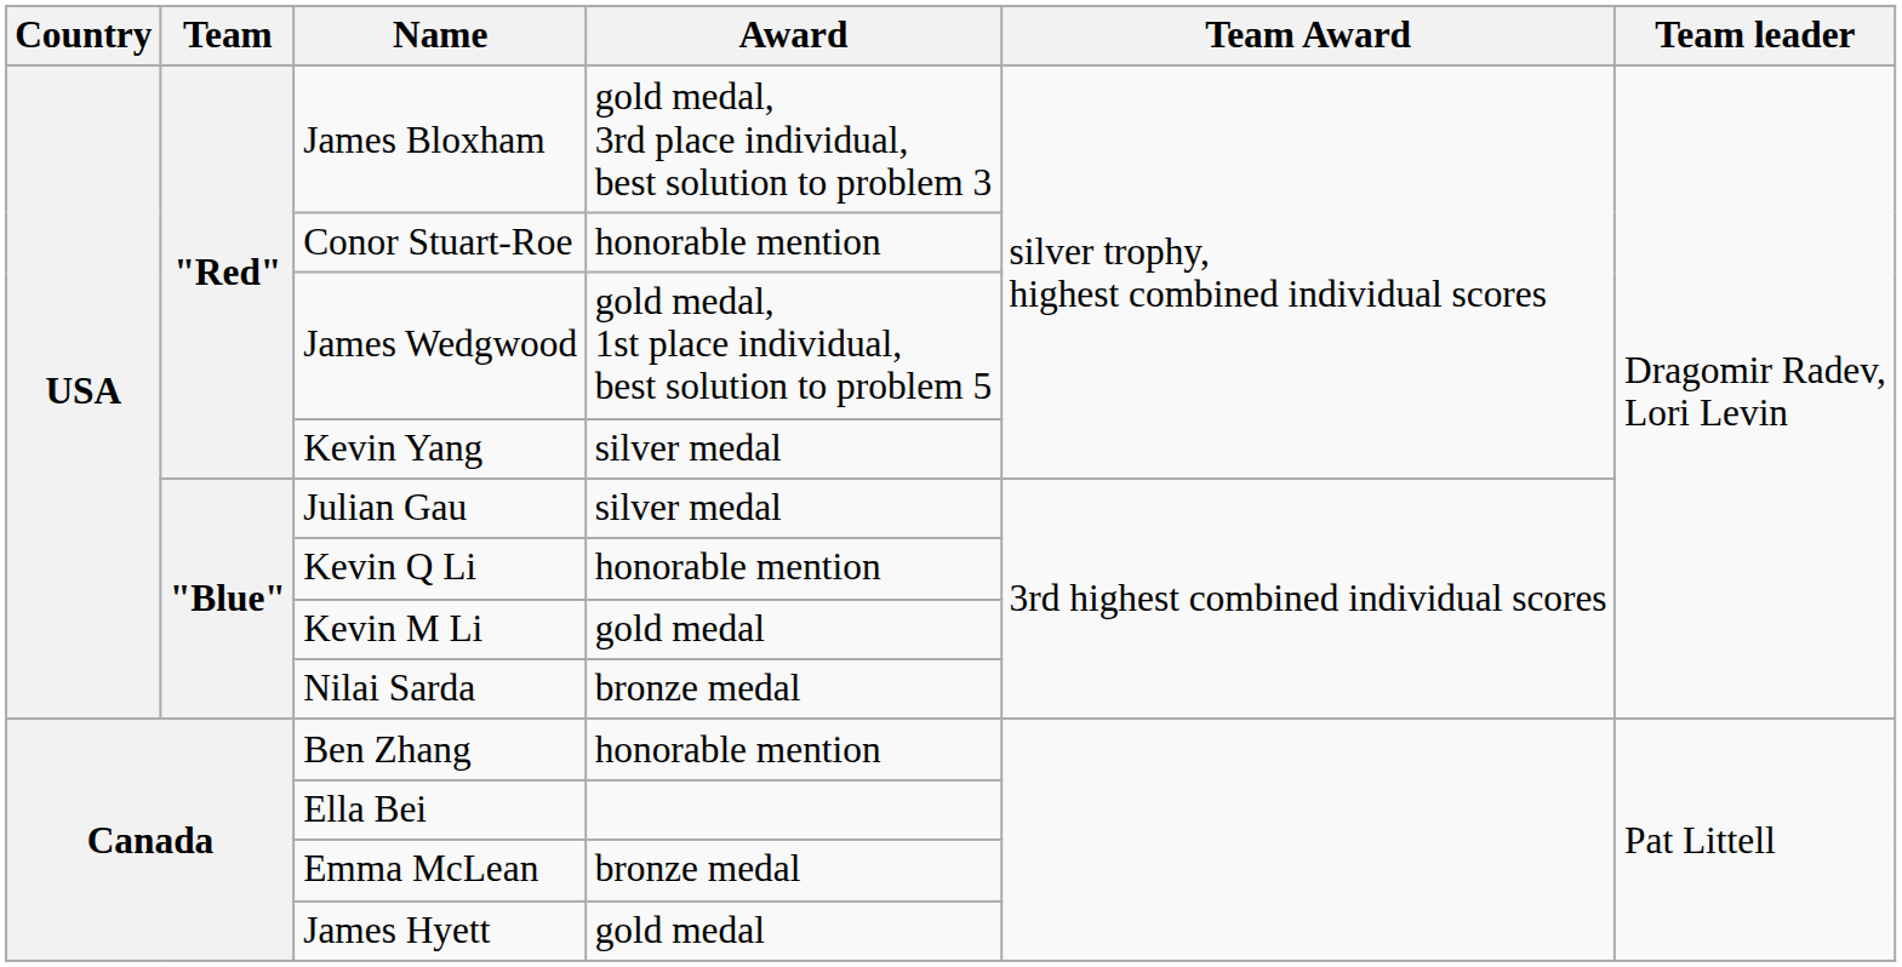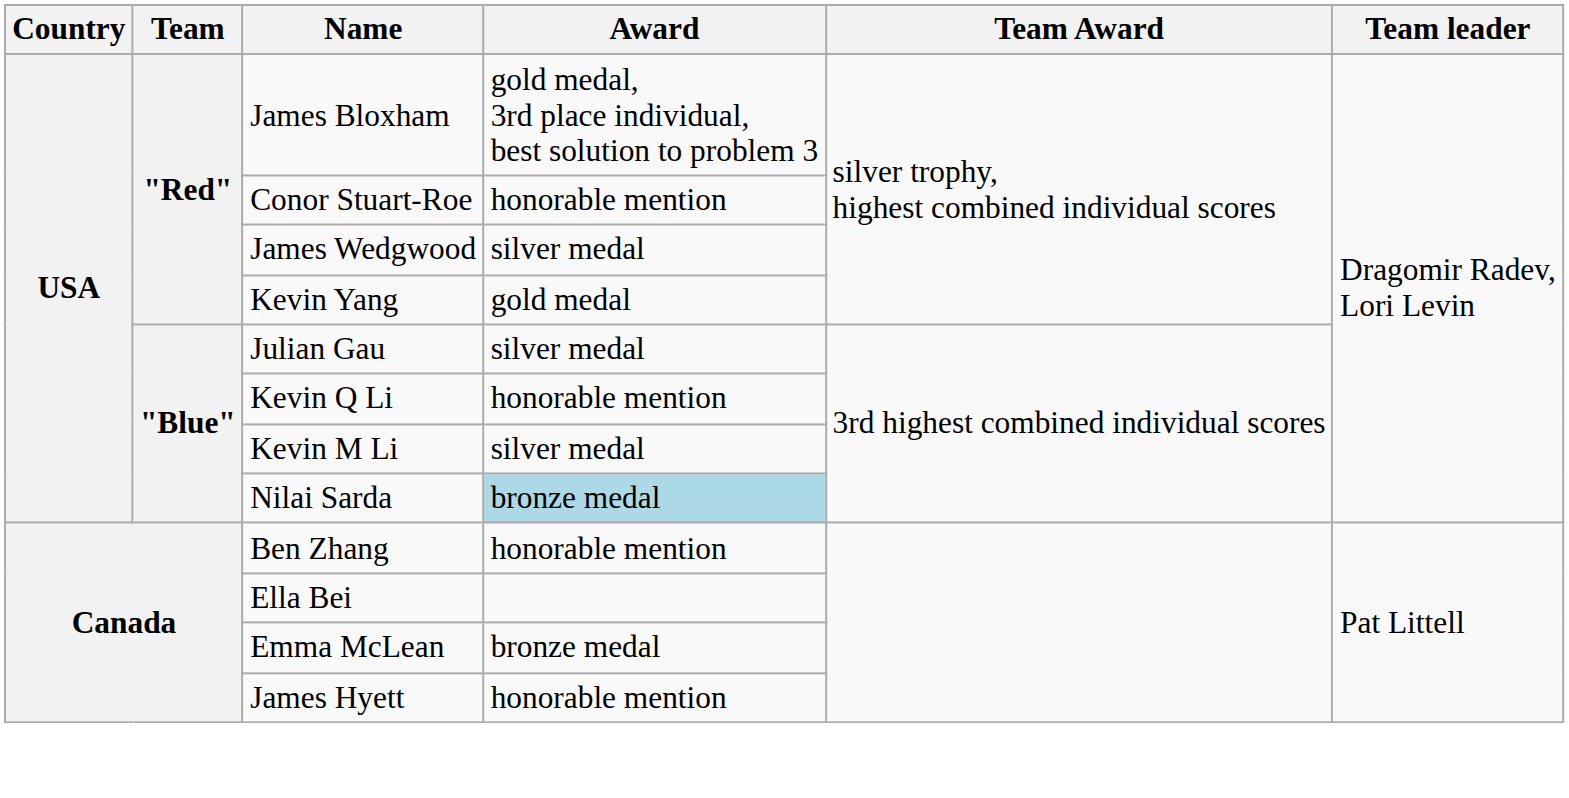 <table class="wikitable">
 <tr>
 <th>Country</th>
 <th>Team</th>
 <th>Name</th>
 <th>Award</th>
 <th>Team Award</th>
 <th>Team leader</th>
 </tr>
 <tr>
 <th rowspan=8 valign="middle">USA</th>
 <th rowspan=4 valign="middle">"Red"</th>
 <td>James Bloxham</td>
 <td>gold medal,<br>3rd place individual,<br>best solution to problem 3</td>
 <td rowspan="4">silver trophy,<br>highest combined individual scores</td>
 <td rowspan="8">Dragomir Radev,<br>Lori Levin</td>
 </tr>
 <tr>
 <td>Conor Stuart-Roe</td>
 <td>honorable mention</td>
 </tr>
 <tr>
 <td>James Wedgwood</td>
-<td>gold medal,<br>1st place individual,<br>best solution to problem 5</td>
+<td>silver medal</td>
 </tr>
 <tr>
 <td>Kevin Yang</td>
-<td>silver medal</td>
+<td>gold medal</td>
 </tr>
 <tr>
 <th rowspan=4 valign="middle">"Blue"</th>
 <td>Julian Gau</td>
 <td>silver medal</td>
 <td rowspan=4 valign="middle">3rd highest combined individual scores</td>
 </tr>
 <tr>
 <td>Kevin Q Li</td>
 <td>honorable mention</td>
 </tr>
 <tr>
 <td>Kevin M Li</td>
-<td>gold medal</td>
+<td>silver medal</td>
 </tr>
 <tr>
 <td>Nilai Sarda</td>
-<td>bronze medal</td>
+<td style="background: lightblue;">bronze medal</td>
 </tr>
 <tr>
 <th rowspan="4" colspan="2" valign="middle">Canada</th>
 <td>Ben Zhang</td>
 <td>honorable mention</td>
 <td rowspan=4 valign="middle"></td>
 <td rowspan=4 valign="middle">Pat Littell</td>
 </tr>
 <tr>
 <td>Ella Bei</td>
 <td></td>
 </tr>
 <tr>
 <td>Emma McLean</td>
 <td>bronze medal</td>
 </tr>
 <tr>
 <td>James Hyett</td>
-<td>gold medal</td>
+<td>honorable mention</td>
 </tr>
 </table>
